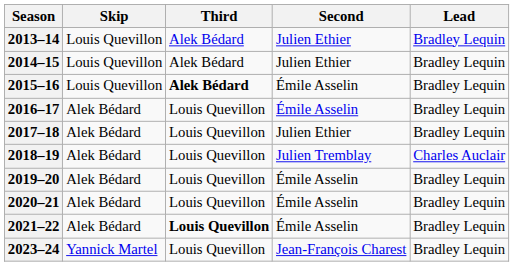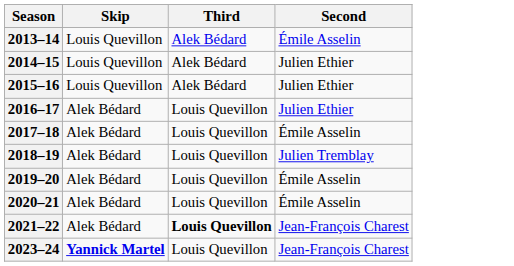 <table class="wikitable">
 <tr>
 <th scope="col">Season</th>
 <th scope="col">Skip</th>
 <th scope="col">Third</th>
 <th scope="col">Second</th>
-<th scope="col">Lead</th>
 </tr>
 <tr>
 <th scope="row">2013–14</th>
 <td>Louis Quevillon</td>
 <td><a href='#'>Alek Bédard</a></td>
-<td><a href='#'>Julien Ethier</a></td>
-<td><a href='#'>Bradley Lequin</a></td>
+<td><a href='#'>Émile Asselin</a></td>
 </tr>
 <tr>
 <th scope="row">2014–15</th>
 <td>Louis Quevillon</td>
 <td>Alek Bédard</td>
 <td>Julien Ethier</td>
-<td>Bradley Lequin</td>
 </tr>
 <tr>
 <th scope="row">2015–16</th>
 <td>Louis Quevillon</td>
-<td><strong>Alek Bédard</strong></td>
-<td>Émile Asselin</td>
-<td>Bradley Lequin</td>
+<td>Alek Bédard</td>
+<td>Julien Ethier</td>
 </tr>
 <tr>
 <th scope="row">2016–17</th>
 <td>Alek Bédard</td>
 <td>Louis Quevillon</td>
-<td><a href='#'>Émile Asselin</a></td>
-<td>Bradley Lequin</td>
+<td><a href='#'>Julien Ethier</a></td>
 </tr>
 <tr>
 <th scope="row">2017–18</th>
 <td>Alek Bédard</td>
 <td>Louis Quevillon</td>
-<td>Julien Ethier</td>
-<td>Bradley Lequin</td>
+<td>Émile Asselin</td>
 </tr>
 <tr>
 <th scope="row">2018–19</th>
 <td>Alek Bédard</td>
 <td>Louis Quevillon</td>
 <td><a href='#'>Julien Tremblay</a></td>
-<td><a href='#'>Charles Auclair</a></td>
 </tr>
 <tr>
 <th scope="row">2019–20</th>
 <td>Alek Bédard</td>
 <td>Louis Quevillon</td>
 <td>Émile Asselin</td>
-<td>Bradley Lequin</td>
 </tr>
 <tr>
 <th scope="row">2020–21</th>
 <td>Alek Bédard</td>
 <td>Louis Quevillon</td>
 <td>Émile Asselin</td>
-<td>Bradley Lequin</td>
 </tr>
 <tr>
 <th scope="row">2021–22</th>
 <td>Alek Bédard</td>
 <td><strong>Louis Quevillon</strong></td>
-<td>Émile Asselin</td>
-<td>Bradley Lequin</td>
+<td><a href='#'>Jean-François Charest</a></td>
 </tr>
 <tr>
 <th scope="row">2023–24</th>
-<td><a href='#'>Yannick Martel</a></td>
+<td><strong><a href='#'>Yannick Martel</a></strong></td>
 <td>Louis Quevillon</td>
 <td><a href='#'>Jean-François Charest</a></td>
-<td>Bradley Lequin</td>
 </tr>
 </table>
